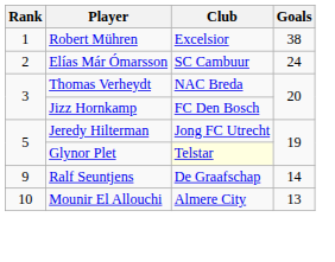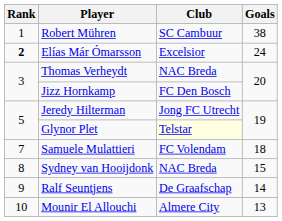 <table class="wikitable" style="text-align:center;">
 <tr>
 <th>Rank</th>
 <th>Player</th>
 <th>Club</th>
 <th>Goals</th>
 </tr>
 <tr>
 <td>1</td>
 <td align="left"> <a href='#'>Robert Mühren</a></td>
-<td align="left"><a href='#'>Excelsior</a></td>
+<td align="left"><a href='#'>SC Cambuur</a></td>
 <td>38</td>
 </tr>
 <tr>
-<td>2</td>
+<td><strong>2</strong></td>
 <td align="left"> <a href='#'>Elías Már Ómarsson</a></td>
-<td align="left"><a href='#'>SC Cambuur</a></td>
+<td align="left"><a href='#'>Excelsior</a></td>
 <td>24</td>
 </tr>
 <tr>
 <td rowspan="2">3</td>
 <td align="left"> <a href='#'>Thomas Verheydt</a></td>
 <td align="left"><a href='#'>NAC Breda</a></td>
 <td rowspan="2">20</td>
 </tr>
 <tr>
 <td align="left"> <a href='#'>Jizz Hornkamp</a></td>
 <td align="left"><a href='#'>FC Den Bosch</a></td>
 </tr>
 <tr>
 <td rowspan="2">5</td>
 <td align="left"> <a href='#'>Jeredy Hilterman</a></td>
 <td align="left"><a href='#'>Jong FC Utrecht</a></td>
 <td rowspan="2">19</td>
 </tr>
 <tr>
 <td align="left"> <a href='#'>Glynor Plet</a></td>
 <td align="left" style="background: lightyellow;"><a href='#'>Telstar</a></td>
 </tr>
 <tr>
+<td>7</td>
+<td align="left"> <a href='#'>Samuele Mulattieri</a></td>
+<td align="left"><a href='#'>FC Volendam</a></td>
+<td>18</td>
+</tr>
+<tr>
+<td>8</td>
+<td align="left"> <a href='#'>Sydney van Hooijdonk</a></td>
+<td align="left"><a href='#'>NAC Breda</a></td>
+<td>15</td>
+</tr>
+<tr>
 <td>9</td>
 <td align="left"> <a href='#'>Ralf Seuntjens</a></td>
 <td align="left"><a href='#'>De Graafschap</a></td>
 <td>14</td>
 </tr>
 <tr>
 <td>10</td>
 <td align="left"> <a href='#'>Mounir El Allouchi</a></td>
 <td align="left"><a href='#'>Almere City</a></td>
 <td>13</td>
 </tr>
 </table>
